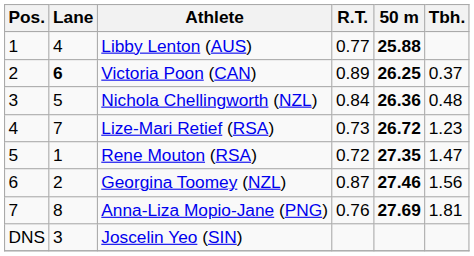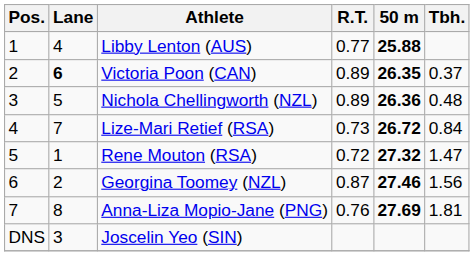 <table class="wikitable">
 <tr>
 <th>Pos.</th>
 <th>Lane</th>
 <th>Athlete</th>
 <th>R.T.</th>
 <th>50 m</th>
 <th>Tbh.</th>
 </tr>
 <tr>
 <td>1</td>
 <td>4</td>
 <td> <a href='#'>Libby Lenton</a> (<a href='#'>AUS</a>)</td>
 <td>0.77</td>
 <td><strong>25.88</strong></td>
 <td> </td>
 </tr>
 <tr>
 <td>2</td>
 <td><strong>6</strong></td>
 <td> <a href='#'>Victoria Poon</a> (<a href='#'>CAN</a>)</td>
 <td>0.89</td>
-<td><strong>26.25</strong></td>
+<td><strong>26.35</strong></td>
 <td>0.37</td>
 </tr>
 <tr>
 <td>3</td>
 <td>5</td>
 <td> <a href='#'>Nichola Chellingworth</a> (<a href='#'>NZL</a>)</td>
-<td>0.84</td>
+<td>0.89</td>
 <td><strong>26.36</strong></td>
 <td>0.48</td>
 </tr>
 <tr>
 <td>4</td>
 <td>7</td>
 <td> <a href='#'>Lize-Mari Retief</a> (<a href='#'>RSA</a>)</td>
 <td>0.73</td>
 <td><strong>26.72</strong></td>
-<td>1.23</td>
+<td>0.84</td>
 </tr>
 <tr>
 <td>5</td>
 <td>1</td>
 <td> <a href='#'>Rene Mouton</a> (<a href='#'>RSA</a>)</td>
 <td>0.72</td>
-<td><strong>27.35</strong></td>
+<td><strong>27.32</strong></td>
 <td>1.47</td>
 </tr>
 <tr>
 <td>6</td>
 <td>2</td>
 <td> <a href='#'>Georgina Toomey</a> (<a href='#'>NZL</a>)</td>
 <td>0.87</td>
 <td><strong>27.46</strong></td>
 <td>1.56</td>
 </tr>
 <tr>
 <td>7</td>
 <td>8</td>
 <td> <a href='#'>Anna-Liza Mopio-Jane</a> (<a href='#'>PNG</a>)</td>
 <td>0.76</td>
 <td><strong>27.69</strong></td>
 <td>1.81</td>
 </tr>
 <tr>
 <td>DNS</td>
 <td>3</td>
 <td> <a href='#'>Joscelin Yeo</a> (<a href='#'>SIN</a>)</td>
 <td> </td>
 <td><strong> </strong></td>
 <td> </td>
 </tr>
 <tr>
 </tr>
 </table>
